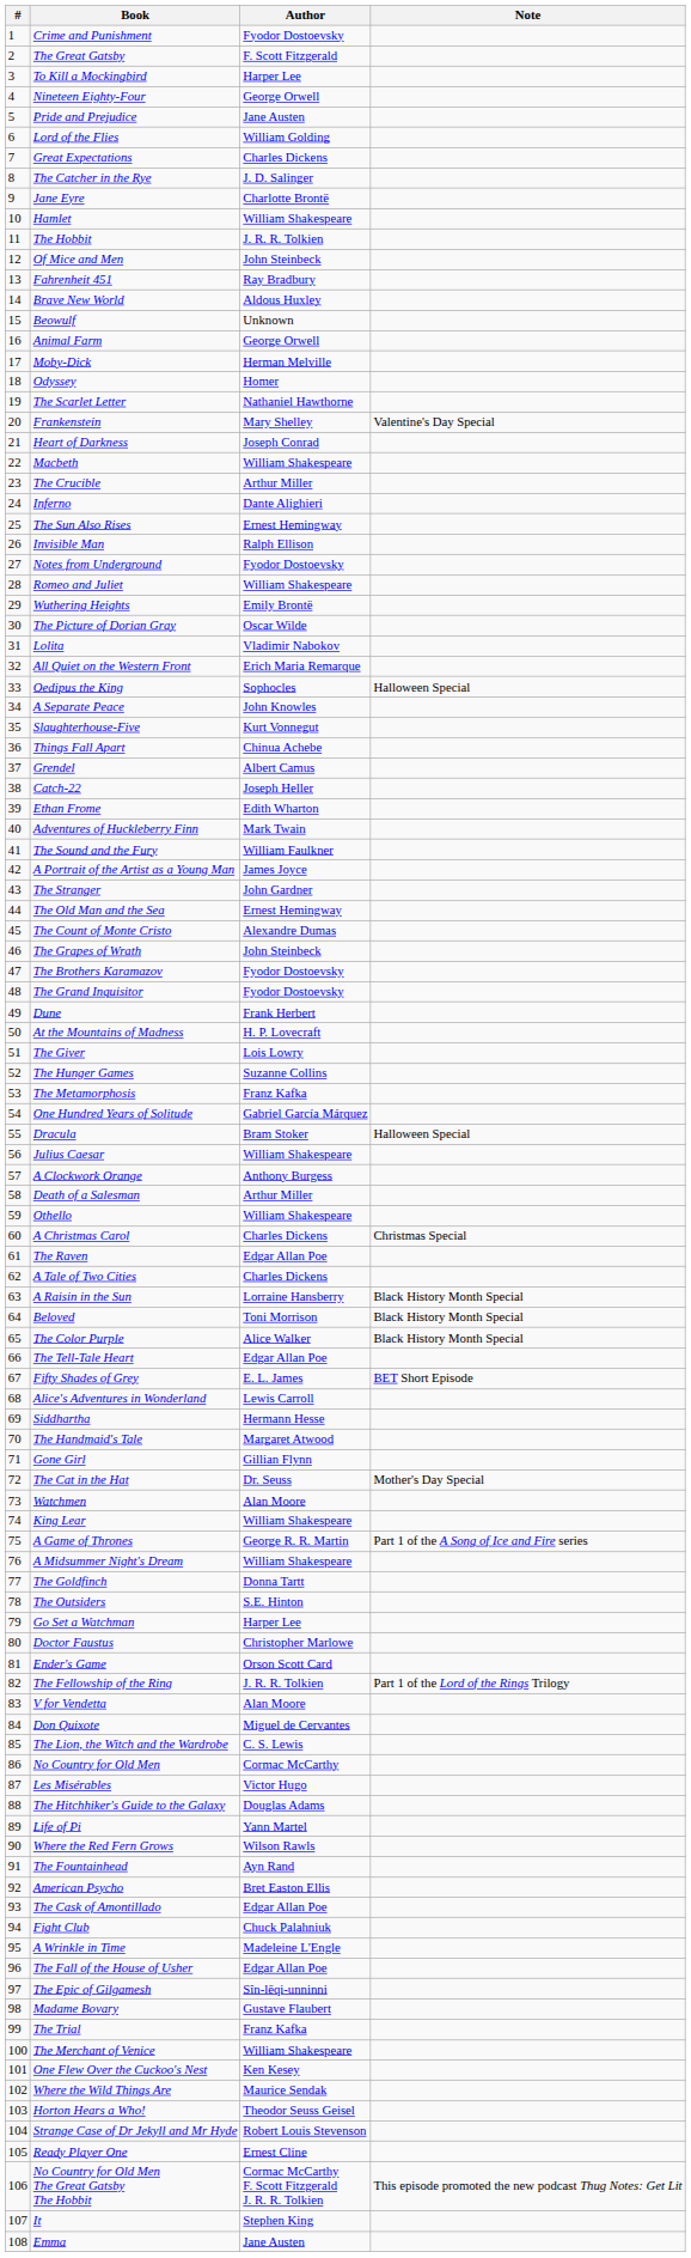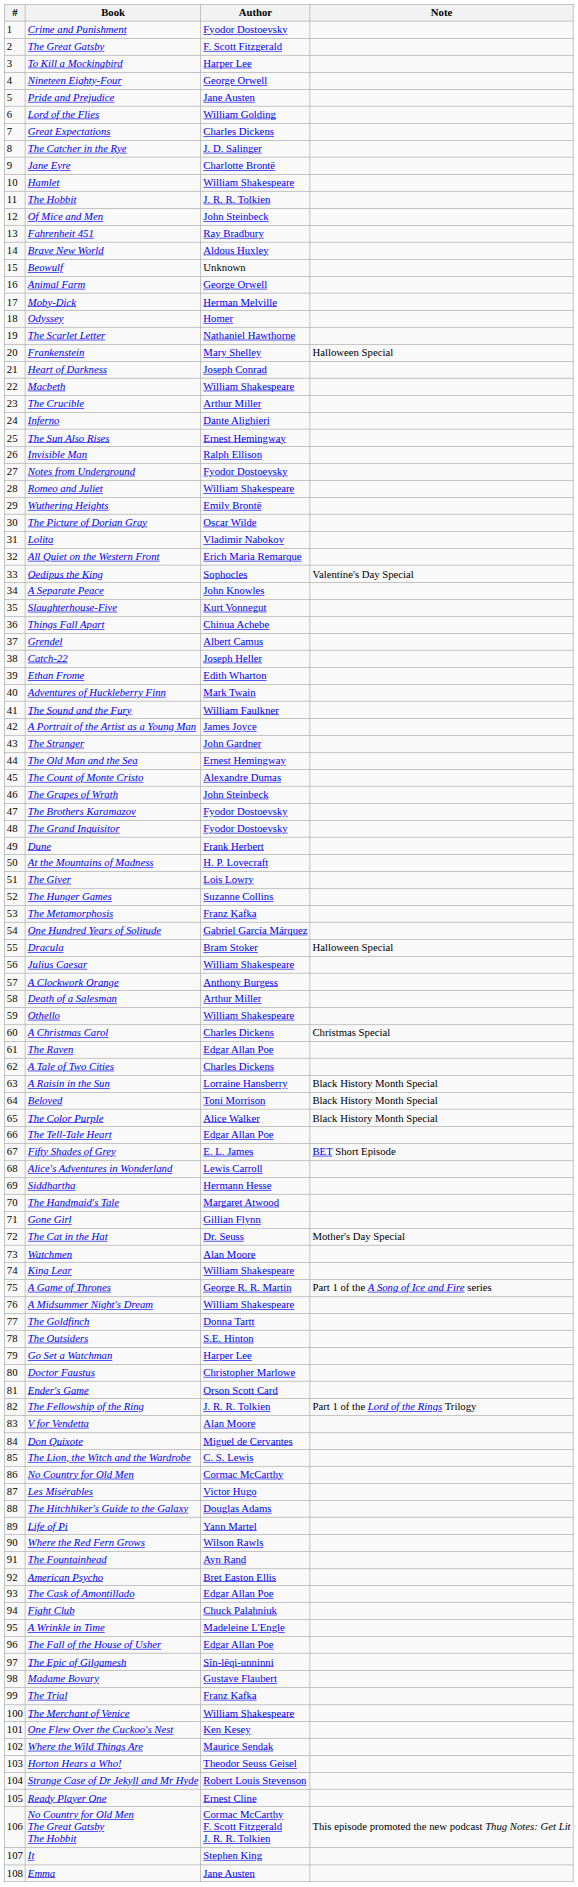 <table class="wikitable sortable">
 <tr>
 <th>#</th>
 <th>Book</th>
 <th>Author</th>
 <th>Note</th>
 </tr>
 <tr>
 <td>1</td>
 <td><em><a href='#'>Crime and Punishment</a></em></td>
 <td><a href='#'>Fyodor Dostoevsky</a></td>
 <td></td>
 </tr>
 <tr>
 <td>2</td>
 <td><em><a href='#'>The Great Gatsby</a></em></td>
 <td><a href='#'>F. Scott Fitzgerald</a></td>
 <td></td>
 </tr>
 <tr>
 <td>3</td>
 <td><em><a href='#'>To Kill a Mockingbird</a></em></td>
 <td><a href='#'>Harper Lee</a></td>
 <td></td>
 </tr>
 <tr>
 <td>4</td>
 <td><em><a href='#'>Nineteen Eighty-Four</a></em></td>
 <td><a href='#'>George Orwell</a></td>
 <td></td>
 </tr>
 <tr>
 <td>5</td>
 <td><em><a href='#'>Pride and Prejudice</a></em></td>
 <td><a href='#'>Jane Austen</a></td>
 <td></td>
 </tr>
 <tr>
 <td>6</td>
 <td><em><a href='#'>Lord of the Flies</a></em></td>
 <td><a href='#'>William Golding</a></td>
 <td></td>
 </tr>
 <tr>
 <td>7</td>
 <td><em><a href='#'>Great Expectations</a></em></td>
 <td><a href='#'>Charles Dickens</a></td>
 <td></td>
 </tr>
 <tr>
 <td>8</td>
 <td><em><a href='#'>The Catcher in the Rye</a></em></td>
 <td><a href='#'>J. D. Salinger</a></td>
 <td></td>
 </tr>
 <tr>
 <td>9</td>
 <td><em><a href='#'>Jane Eyre</a></em></td>
 <td><a href='#'>Charlotte Brontë</a></td>
 <td></td>
 </tr>
 <tr>
 <td>10</td>
 <td><em><a href='#'>Hamlet</a></em></td>
 <td><a href='#'>William Shakespeare</a></td>
 <td></td>
 </tr>
 <tr>
 <td>11</td>
 <td><em><a href='#'>The Hobbit</a></em></td>
 <td><a href='#'>J. R. R. Tolkien</a></td>
 <td></td>
 </tr>
 <tr>
 <td>12</td>
 <td><em><a href='#'>Of Mice and Men</a></em></td>
 <td><a href='#'>John Steinbeck</a></td>
 <td></td>
 </tr>
 <tr>
 <td>13</td>
 <td><em><a href='#'>Fahrenheit 451</a></em></td>
 <td><a href='#'>Ray Bradbury</a></td>
 <td></td>
 </tr>
 <tr>
 <td>14</td>
 <td><em><a href='#'>Brave New World</a></em></td>
 <td><a href='#'>Aldous Huxley</a></td>
 <td></td>
 </tr>
 <tr>
 <td>15</td>
 <td><em><a href='#'>Beowulf</a></em></td>
 <td>Unknown</td>
 <td></td>
 </tr>
 <tr>
 <td>16</td>
 <td><em><a href='#'>Animal Farm</a></em></td>
 <td><a href='#'>George Orwell</a></td>
 <td></td>
 </tr>
 <tr>
 <td>17</td>
 <td><em><a href='#'>Moby-Dick</a></em></td>
 <td><a href='#'>Herman Melville</a></td>
 <td></td>
 </tr>
 <tr>
 <td>18</td>
 <td><em><a href='#'>Odyssey</a></em></td>
 <td><a href='#'>Homer</a></td>
 <td></td>
 </tr>
 <tr>
 <td>19</td>
 <td><em><a href='#'>The Scarlet Letter</a></em></td>
 <td><a href='#'>Nathaniel Hawthorne</a></td>
 <td></td>
 </tr>
 <tr>
 <td>20</td>
 <td><em><a href='#'>Frankenstein</a></em></td>
 <td><a href='#'>Mary Shelley</a></td>
-<td>Valentine's Day Special</td>
+<td>Halloween Special</td>
 </tr>
 <tr>
 <td>21</td>
 <td><em><a href='#'>Heart of Darkness</a></em></td>
 <td><a href='#'>Joseph Conrad</a></td>
 <td></td>
 </tr>
 <tr>
 <td>22</td>
 <td><em><a href='#'>Macbeth</a></em></td>
 <td><a href='#'>William Shakespeare</a></td>
 <td></td>
 </tr>
 <tr>
 <td>23</td>
 <td><em><a href='#'>The Crucible</a></em></td>
 <td><a href='#'>Arthur Miller</a></td>
 <td></td>
 </tr>
 <tr>
 <td>24</td>
 <td><em><a href='#'>Inferno</a></em></td>
 <td><a href='#'>Dante Alighieri</a></td>
 <td></td>
 </tr>
 <tr>
 <td>25</td>
 <td><em><a href='#'>The Sun Also Rises</a></em></td>
 <td><a href='#'>Ernest Hemingway</a></td>
 <td></td>
 </tr>
 <tr>
 <td>26</td>
 <td><em><a href='#'>Invisible Man</a></em></td>
 <td><a href='#'>Ralph Ellison</a></td>
 <td></td>
 </tr>
 <tr>
 <td>27</td>
 <td><em><a href='#'>Notes from Underground</a></em></td>
 <td><a href='#'>Fyodor Dostoevsky</a></td>
 <td></td>
 </tr>
 <tr>
 <td>28</td>
 <td><em><a href='#'>Romeo and Juliet</a></em></td>
 <td><a href='#'>William Shakespeare</a></td>
 <td></td>
 </tr>
 <tr>
 <td>29</td>
 <td><em><a href='#'>Wuthering Heights</a></em></td>
 <td><a href='#'>Emily Brontë</a></td>
 <td></td>
 </tr>
 <tr>
 <td>30</td>
 <td><em><a href='#'>The Picture of Dorian Gray</a></em></td>
 <td><a href='#'>Oscar Wilde</a></td>
 <td></td>
 </tr>
 <tr>
 <td>31</td>
 <td><em><a href='#'>Lolita</a></em></td>
 <td><a href='#'>Vladimir Nabokov</a></td>
 <td></td>
 </tr>
 <tr>
 <td>32</td>
 <td><em><a href='#'>All Quiet on the Western Front</a></em></td>
 <td><a href='#'>Erich Maria Remarque</a></td>
 <td></td>
 </tr>
 <tr>
 <td>33</td>
 <td><em><a href='#'>Oedipus the King</a></em></td>
 <td><a href='#'>Sophocles</a></td>
-<td>Halloween Special</td>
+<td>Valentine's Day Special</td>
 </tr>
 <tr>
 <td>34</td>
 <td><em><a href='#'>A Separate Peace</a></em></td>
 <td><a href='#'>John Knowles</a></td>
 <td></td>
 </tr>
 <tr>
 <td>35</td>
 <td><em><a href='#'>Slaughterhouse-Five</a></em></td>
 <td><a href='#'>Kurt Vonnegut</a></td>
 <td></td>
 </tr>
 <tr>
 <td>36</td>
 <td><em><a href='#'>Things Fall Apart</a></em></td>
 <td><a href='#'>Chinua Achebe</a></td>
 <td></td>
 </tr>
 <tr>
 <td>37</td>
 <td><em><a href='#'>Grendel</a></em></td>
 <td><a href='#'>Albert Camus</a></td>
 <td></td>
 </tr>
 <tr>
 <td>38</td>
 <td><em><a href='#'>Catch-22</a></em></td>
 <td><a href='#'>Joseph Heller</a></td>
 <td></td>
 </tr>
 <tr>
 <td>39</td>
 <td><em><a href='#'>Ethan Frome</a></em></td>
 <td><a href='#'>Edith Wharton</a></td>
 <td></td>
 </tr>
 <tr>
 <td>40</td>
 <td><em><a href='#'>Adventures of Huckleberry Finn</a></em></td>
 <td><a href='#'>Mark Twain</a></td>
 <td></td>
 </tr>
 <tr>
 <td>41</td>
 <td><em><a href='#'>The Sound and the Fury</a></em></td>
 <td><a href='#'>William Faulkner</a></td>
 <td></td>
 </tr>
 <tr>
 <td>42</td>
 <td><em><a href='#'>A Portrait of the Artist as a Young Man</a></em></td>
 <td><a href='#'>James Joyce</a></td>
 <td></td>
 </tr>
 <tr>
 <td>43</td>
 <td><em><a href='#'>The Stranger</a></em></td>
 <td><a href='#'>John Gardner</a></td>
 <td></td>
 </tr>
 <tr>
 <td>44</td>
 <td><em><a href='#'>The Old Man and the Sea</a></em></td>
 <td><a href='#'>Ernest Hemingway</a></td>
 <td></td>
 </tr>
 <tr>
 <td>45</td>
 <td><em><a href='#'>The Count of Monte Cristo</a></em></td>
 <td><a href='#'>Alexandre Dumas</a></td>
 <td></td>
 </tr>
 <tr>
 <td>46</td>
 <td><em><a href='#'>The Grapes of Wrath</a></em></td>
 <td><a href='#'>John Steinbeck</a></td>
 <td></td>
 </tr>
 <tr>
 <td>47</td>
 <td><em><a href='#'>The Brothers Karamazov</a></em></td>
 <td><a href='#'>Fyodor Dostoevsky</a></td>
 <td></td>
 </tr>
 <tr>
 <td>48</td>
 <td><em><a href='#'>The Grand Inquisitor</a></em></td>
 <td><a href='#'>Fyodor Dostoevsky</a></td>
 <td></td>
 </tr>
 <tr>
 <td>49</td>
 <td><em><a href='#'>Dune</a></em></td>
 <td><a href='#'>Frank Herbert</a></td>
 <td></td>
 </tr>
 <tr>
 <td>50</td>
 <td><em><a href='#'>At the Mountains of Madness</a></em></td>
 <td><a href='#'>H. P. Lovecraft</a></td>
 <td></td>
 </tr>
 <tr>
 <td>51</td>
 <td><em><a href='#'>The Giver</a></em></td>
 <td><a href='#'>Lois Lowry</a></td>
 <td></td>
 </tr>
 <tr>
 <td>52</td>
 <td><em><a href='#'>The Hunger Games</a></em></td>
 <td><a href='#'>Suzanne Collins</a></td>
 <td></td>
 </tr>
 <tr>
 <td>53</td>
 <td><em><a href='#'>The Metamorphosis</a></em></td>
 <td><a href='#'>Franz Kafka</a></td>
 <td></td>
 </tr>
 <tr>
 <td>54</td>
 <td><em><a href='#'>One Hundred Years of Solitude</a></em></td>
 <td><a href='#'>Gabriel García Márquez</a></td>
 <td></td>
 </tr>
 <tr>
 <td>55</td>
 <td><em><a href='#'>Dracula</a></em></td>
 <td><a href='#'>Bram Stoker</a></td>
 <td>Halloween Special</td>
 </tr>
 <tr>
 <td>56</td>
 <td><em><a href='#'>Julius Caesar</a></em></td>
 <td><a href='#'>William Shakespeare</a></td>
 <td></td>
 </tr>
 <tr>
 <td>57</td>
 <td><em><a href='#'>A Clockwork Orange</a></em></td>
 <td><a href='#'>Anthony Burgess</a></td>
 <td></td>
 </tr>
 <tr>
 <td>58</td>
 <td><em><a href='#'>Death of a Salesman</a></em></td>
 <td><a href='#'>Arthur Miller</a></td>
 <td></td>
 </tr>
 <tr>
 <td>59</td>
 <td><em><a href='#'>Othello</a></em></td>
 <td><a href='#'>William Shakespeare</a></td>
 <td></td>
 </tr>
 <tr>
 <td>60</td>
 <td><em><a href='#'>A Christmas Carol</a></em></td>
 <td><a href='#'>Charles Dickens</a></td>
 <td>Christmas Special</td>
 </tr>
 <tr>
 <td>61</td>
 <td><em><a href='#'>The Raven</a></em></td>
 <td><a href='#'>Edgar Allan Poe</a></td>
 <td></td>
 </tr>
 <tr>
 <td>62</td>
 <td><em><a href='#'>A Tale of Two Cities</a></em></td>
 <td><a href='#'>Charles Dickens</a></td>
 <td></td>
 </tr>
 <tr>
 <td>63</td>
 <td><em><a href='#'>A Raisin in the Sun</a></em></td>
 <td><a href='#'>Lorraine Hansberry</a></td>
 <td>Black History Month Special</td>
 </tr>
 <tr>
 <td>64</td>
 <td><em><a href='#'>Beloved</a></em></td>
 <td><a href='#'>Toni Morrison</a></td>
 <td>Black History Month Special</td>
 </tr>
 <tr>
 <td>65</td>
 <td><em><a href='#'>The Color Purple</a></em></td>
 <td><a href='#'>Alice Walker</a></td>
 <td>Black History Month Special</td>
 </tr>
 <tr>
 <td>66</td>
 <td><em><a href='#'>The Tell-Tale Heart</a></em></td>
 <td><a href='#'>Edgar Allan Poe</a></td>
 <td></td>
 </tr>
 <tr>
 <td>67</td>
 <td><em><a href='#'>Fifty Shades of Grey</a></em></td>
 <td><a href='#'>E. L. James</a></td>
 <td><a href='#'>BET</a> Short Episode</td>
 </tr>
 <tr>
 <td>68</td>
 <td><em><a href='#'>Alice's Adventures in Wonderland</a></em></td>
 <td><a href='#'>Lewis Carroll</a></td>
 <td></td>
 </tr>
 <tr>
 <td>69</td>
 <td><em><a href='#'>Siddhartha</a></em></td>
 <td><a href='#'>Hermann Hesse</a></td>
 <td></td>
 </tr>
 <tr>
 <td>70</td>
 <td><em><a href='#'>The Handmaid's Tale</a></em></td>
 <td><a href='#'>Margaret Atwood</a></td>
 <td></td>
 </tr>
 <tr>
 <td>71</td>
 <td><em><a href='#'>Gone Girl</a></em></td>
 <td><a href='#'>Gillian Flynn</a></td>
 <td></td>
 </tr>
 <tr>
 <td>72</td>
 <td><em><a href='#'>The Cat in the Hat</a></em></td>
 <td><a href='#'>Dr. Seuss</a></td>
 <td>Mother's Day Special</td>
 </tr>
 <tr>
 <td>73</td>
 <td><em><a href='#'>Watchmen</a></em></td>
 <td><a href='#'>Alan Moore</a></td>
 <td></td>
 </tr>
 <tr>
 <td>74</td>
 <td><em><a href='#'>King Lear</a></em></td>
 <td><a href='#'>William Shakespeare</a></td>
 <td></td>
 </tr>
 <tr>
 <td>75</td>
 <td><em><a href='#'>A Game of Thrones</a></em></td>
 <td><a href='#'>George R. R. Martin</a></td>
 <td>Part 1 of the <em><a href='#'>A Song of Ice and Fire</a></em> series</td>
 </tr>
 <tr>
 <td>76</td>
 <td><em><a href='#'>A Midsummer Night's Dream</a></em></td>
 <td><a href='#'>William Shakespeare</a></td>
 <td></td>
 </tr>
 <tr>
 <td>77</td>
 <td><em><a href='#'>The Goldfinch</a></em></td>
 <td><a href='#'>Donna Tartt</a></td>
 <td></td>
 </tr>
 <tr>
 <td>78</td>
 <td><em><a href='#'>The Outsiders</a></em></td>
 <td><a href='#'>S.E. Hinton</a></td>
 <td></td>
 </tr>
 <tr>
 <td>79</td>
 <td><em><a href='#'>Go Set a Watchman</a></em></td>
 <td><a href='#'>Harper Lee</a></td>
 <td></td>
 </tr>
 <tr>
 <td>80</td>
 <td><em><a href='#'>Doctor Faustus</a></em></td>
 <td><a href='#'>Christopher Marlowe</a></td>
 <td></td>
 </tr>
 <tr>
 <td>81</td>
 <td><em><a href='#'>Ender's Game</a></em></td>
 <td><a href='#'>Orson Scott Card</a></td>
 <td></td>
 </tr>
 <tr>
 <td>82</td>
 <td><em><a href='#'>The Fellowship of the Ring</a></em></td>
 <td><a href='#'>J. R. R. Tolkien</a></td>
 <td>Part 1 of the <em><a href='#'>Lord of the Rings</a></em> Trilogy</td>
 </tr>
 <tr>
 <td>83</td>
 <td><em><a href='#'>V for Vendetta</a></em></td>
 <td><a href='#'>Alan Moore</a></td>
 <td></td>
 </tr>
 <tr>
 <td>84</td>
 <td><em><a href='#'>Don Quixote</a></em></td>
 <td><a href='#'>Miguel de Cervantes</a></td>
 <td></td>
 </tr>
 <tr>
 <td>85</td>
 <td><em><a href='#'>The Lion, the Witch and the Wardrobe</a></em></td>
 <td><a href='#'>C. S. Lewis</a></td>
 <td></td>
 </tr>
 <tr>
 <td>86</td>
 <td><em><a href='#'>No Country for Old Men</a></em></td>
 <td><a href='#'>Cormac McCarthy</a></td>
 <td></td>
 </tr>
 <tr>
 <td>87</td>
 <td><em><a href='#'>Les Misérables</a></em></td>
 <td><a href='#'>Victor Hugo</a></td>
 <td></td>
 </tr>
 <tr>
 <td>88</td>
 <td><em><a href='#'>The Hitchhiker's Guide to the Galaxy</a></em></td>
 <td><a href='#'>Douglas Adams</a></td>
 <td></td>
 </tr>
 <tr>
 <td>89</td>
 <td><em><a href='#'>Life of Pi</a></em></td>
 <td><a href='#'>Yann Martel</a></td>
 <td></td>
 </tr>
 <tr>
 <td>90</td>
 <td><em><a href='#'>Where the Red Fern Grows</a></em></td>
 <td><a href='#'>Wilson Rawls</a></td>
 <td></td>
 </tr>
 <tr>
 <td>91</td>
 <td><em><a href='#'>The Fountainhead</a></em></td>
 <td><a href='#'>Ayn Rand</a></td>
 <td></td>
 </tr>
 <tr>
 <td>92</td>
 <td><em><a href='#'>American Psycho</a></em></td>
 <td><a href='#'>Bret Easton Ellis</a></td>
 <td></td>
 </tr>
 <tr>
 <td>93</td>
 <td><em><a href='#'>The Cask of Amontillado</a></em></td>
 <td><a href='#'>Edgar Allan Poe</a></td>
 <td></td>
 </tr>
 <tr>
 <td>94</td>
 <td><em><a href='#'>Fight Club</a></em></td>
 <td><a href='#'>Chuck Palahniuk</a></td>
 <td></td>
 </tr>
 <tr>
 <td>95</td>
 <td><em><a href='#'>A Wrinkle in Time</a></em></td>
 <td><a href='#'>Madeleine L'Engle</a></td>
 <td></td>
 </tr>
 <tr>
 <td>96</td>
 <td><em><a href='#'>The Fall of the House of Usher</a></em></td>
 <td><a href='#'>Edgar Allan Poe</a></td>
 <td></td>
 </tr>
 <tr>
 <td>97</td>
 <td><em><a href='#'>The Epic of Gilgamesh</a></em></td>
 <td><a href='#'>Sîn-lēqi-unninni</a></td>
 <td></td>
 </tr>
 <tr>
 <td>98</td>
 <td><em><a href='#'>Madame Bovary</a></em></td>
 <td><a href='#'>Gustave Flaubert</a></td>
 <td></td>
 </tr>
 <tr>
 <td>99</td>
 <td><em><a href='#'>The Trial</a></em></td>
 <td><a href='#'>Franz Kafka</a></td>
 <td></td>
 </tr>
 <tr>
 <td>100</td>
 <td><em><a href='#'>The Merchant of Venice</a></em></td>
 <td><a href='#'>William Shakespeare</a></td>
 <td></td>
 </tr>
 <tr>
 <td>101</td>
 <td><em><a href='#'>One Flew Over the Cuckoo's Nest</a></em></td>
 <td><a href='#'>Ken Kesey</a></td>
 <td></td>
 </tr>
 <tr>
 <td>102</td>
 <td><em><a href='#'>Where the Wild Things Are</a></em></td>
 <td><a href='#'>Maurice Sendak</a></td>
 <td></td>
 </tr>
 <tr>
 <td>103</td>
 <td><em><a href='#'>Horton Hears a Who!</a></em></td>
 <td><a href='#'>Theodor Seuss Geisel</a></td>
 <td></td>
 </tr>
 <tr>
 <td>104</td>
 <td><em><a href='#'>Strange Case of Dr Jekyll and Mr Hyde</a></em></td>
 <td><a href='#'>Robert Louis Stevenson</a></td>
 <td></td>
 </tr>
 <tr>
 <td>105</td>
 <td><em><a href='#'>Ready Player One</a></em></td>
 <td><a href='#'>Ernest Cline</a></td>
 <td></td>
 </tr>
 <tr>
 <td>106</td>
 <td><em><a href='#'>No Country for Old Men</a></em><br> <em><a href='#'>The Great Gatsby</a></em><br> <em><a href='#'>The Hobbit</a></em></td>
 <td><a href='#'>Cormac McCarthy</a><br> <a href='#'>F. Scott Fitzgerald</a><br><a href='#'>J. R. R. Tolkien</a></td>
 <td>This episode promoted the new podcast <em>Thug Notes: Get Lit</em></td>
 </tr>
 <tr>
 <td>107</td>
 <td><em><a href='#'>It</a></em></td>
 <td><a href='#'>Stephen King</a></td>
 <td></td>
 </tr>
 <tr>
 <td>108</td>
 <td><em><a href='#'>Emma</a></em></td>
 <td><a href='#'>Jane Austen</a></td>
 <td></td>
 </tr>
 </table>
